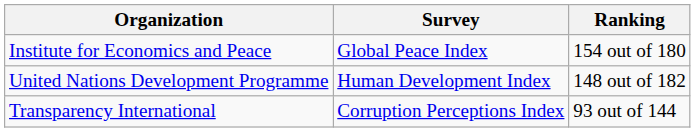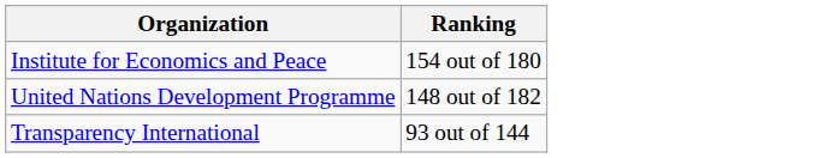 <table class="wikitable">
 <tr>
 <th>Organization</th>
-<th>Survey</th>
 <th>Ranking</th>
 </tr>
 <tr>
 <td><a href='#'>Institute for Economics and Peace</a></td>
-<td><a href='#'>Global Peace Index</a></td>
 <td>154 out of 180</td>
 </tr>
 <tr>
 <td><a href='#'>United Nations Development Programme</a></td>
-<td><a href='#'>Human Development Index</a></td>
 <td>148 out of 182</td>
 </tr>
 <tr>
 <td><a href='#'>Transparency International</a></td>
-<td><a href='#'>Corruption Perceptions Index</a></td>
 <td>93 out of 144</td>
 </tr>
 </table>
